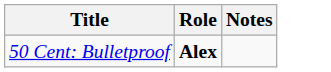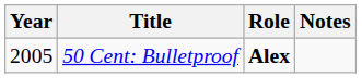 <table class="wikitable sortable">
 <tr>
+<th>Year</th>
 <th>Title</th>
 <th>Role</th>
 <th>Notes</th>
 </tr>
 <tr>
+<td>2005</td>
 <td><em><a href='#'>50 Cent: Bulletproof</a></em></td>
 <td><strong>Alex</strong></td>
 <td></td>
 </tr>
 </table>
